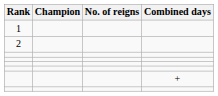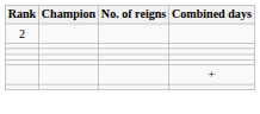 <table class="wikitable sortable" style="text-align:center;">
 <tr>
 <th>Rank</th>
 <th>Champion</th>
 <th>No. of reigns</th>
 <th>Combined days</th>
-</tr>
-<tr>
-<td>1</td>
-<td align="left"></td>
-<td></td>
-<td></td>
 </tr>
 <tr>
 <td>2</td>
 <td align="left"></td>
 <td></td>
 <td></td>
 </tr>
 <tr>
 <td></td>
 <td align="left"></td>
 <td></td>
 <td></td>
 </tr>
 <tr>
 <td></td>
 <td align="left"></td>
 <td></td>
 <td></td>
 </tr>
 <tr>
 <td></td>
 <td align="left"></td>
 <td></td>
 <td></td>
 </tr>
 <tr>
 <td></td>
 <td align="left"></td>
 <td></td>
 <td></td>
 </tr>
 <tr>
 <td></td>
 <td align="left"></td>
 <td></td>
 <td>+</td>
 </tr>
 <tr>
 <td></td>
 <td align="left"></td>
 <td></td>
 <td></td>
 </tr>
 </table>
